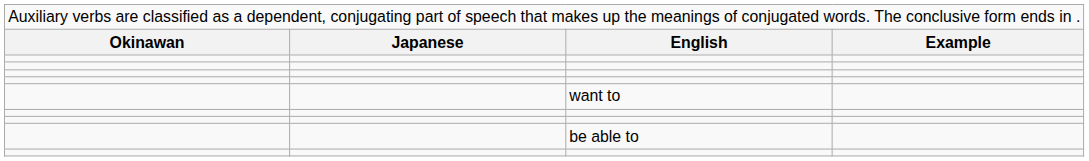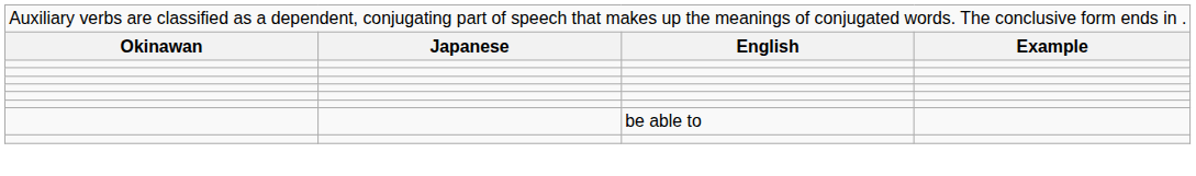 <table class="wikitable">
 <tr>
 <td colspan=4>Auxiliary verbs are classified as a dependent, conjugating part of speech that makes up the meanings of conjugated words. The conclusive form ends in .</td>
 </tr>
 <tr>
 <th>Okinawan</th>
 <th>Japanese</th>
 <th>English</th>
 <th>Example</th>
 </tr>
 <tr>
 <td></td>
 <td></td>
 <td></td>
 <td></td>
 </tr>
 <tr>
 <td></td>
 <td></td>
 <td></td>
 <td></td>
 </tr>
 <tr>
 <td></td>
 <td></td>
 <td></td>
 <td></td>
 </tr>
 <tr>
 <td></td>
 <td></td>
 <td></td>
 <td></td>
 </tr>
 <tr>
 <td></td>
 <td></td>
-<td>want to</td>
-<td></td>
-</tr>
-<tr>
-<td></td>
-<td></td>
 <td></td>
 <td></td>
 </tr>
 <tr>
 <td></td>
 <td></td>
 <td></td>
 <td></td>
 </tr>
 <tr>
 <td></td>
 <td></td>
 <td>be able to</td>
 <td></td>
 </tr>
 <tr>
 <td></td>
 <td></td>
 <td></td>
 <td></td>
 </tr>
 </table>
